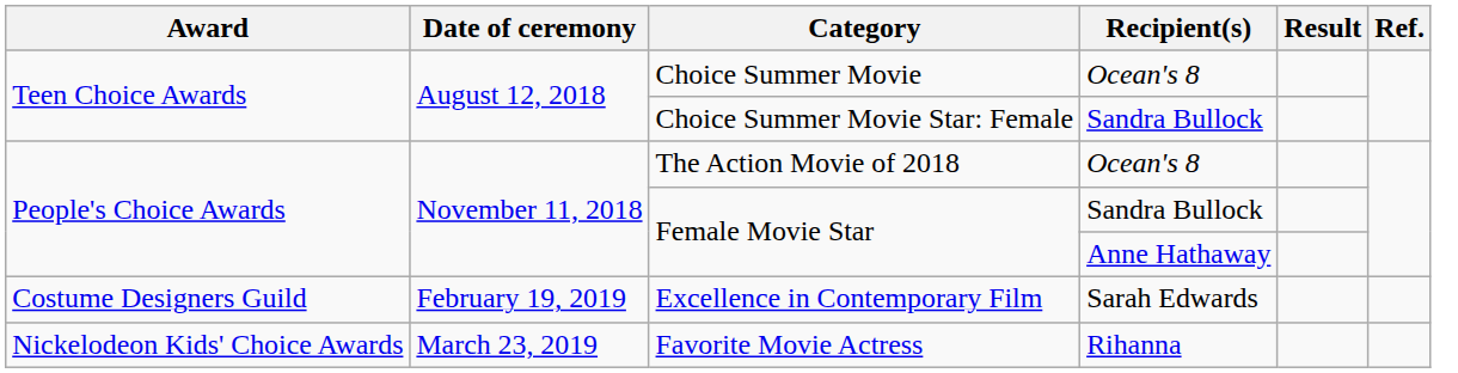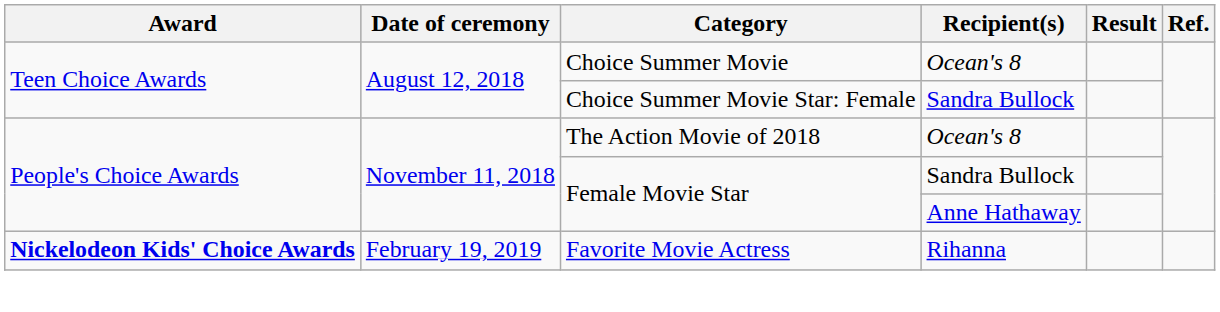 <table class="wikitable sortable plainrowheaders">
 <tr>
 <th>Award</th>
 <th>Date of ceremony</th>
 <th>Category</th>
 <th>Recipient(s)</th>
 <th>Result</th>
 <th>Ref.</th>
 </tr>
 <tr>
 <td rowspan="2" scope="row"><a href='#'>Teen Choice Awards</a></td>
 <td rowspan="2"><a href='#'>August 12, 2018</a></td>
 <td>Choice Summer Movie</td>
 <td><em>Ocean's 8</em></td>
 <td></td>
 <td rowspan="2"></td>
 </tr>
 <tr>
 <td>Choice Summer Movie Star: Female</td>
 <td><a href='#'>Sandra Bullock</a></td>
 <td></td>
 </tr>
 <tr>
 <td rowspan="3" scope="row"><a href='#'>People's Choice Awards</a></td>
 <td rowspan="3"><a href='#'>November 11, 2018</a></td>
 <td>The Action Movie of 2018</td>
 <td><em>Ocean's 8</em></td>
 <td></td>
 <td rowspan="3"></td>
 </tr>
 <tr>
 <td rowspan="2">Female Movie Star</td>
 <td>Sandra Bullock</td>
 <td></td>
 </tr>
 <tr>
 <td><a href='#'>Anne Hathaway</a></td>
 <td></td>
 </tr>
 <tr>
-<td><a href='#'>Costume Designers Guild</a></td>
+<td><strong><a href='#'>Nickelodeon Kids' Choice Awards</a></strong></td>
 <td><a href='#'>February 19, 2019</a></td>
-<td><a href='#'>Excellence in Contemporary Film</a></td>
-<td>Sarah Edwards</td>
-<td></td>
-<td></td>
-</tr>
-<tr>
-<td><a href='#'>Nickelodeon Kids' Choice Awards</a></td>
-<td><a href='#'>March 23, 2019</a></td>
 <td><a href='#'>Favorite Movie Actress</a></td>
 <td><a href='#'>Rihanna</a></td>
 <td></td>
 <td></td>
 </tr>
 </table>
